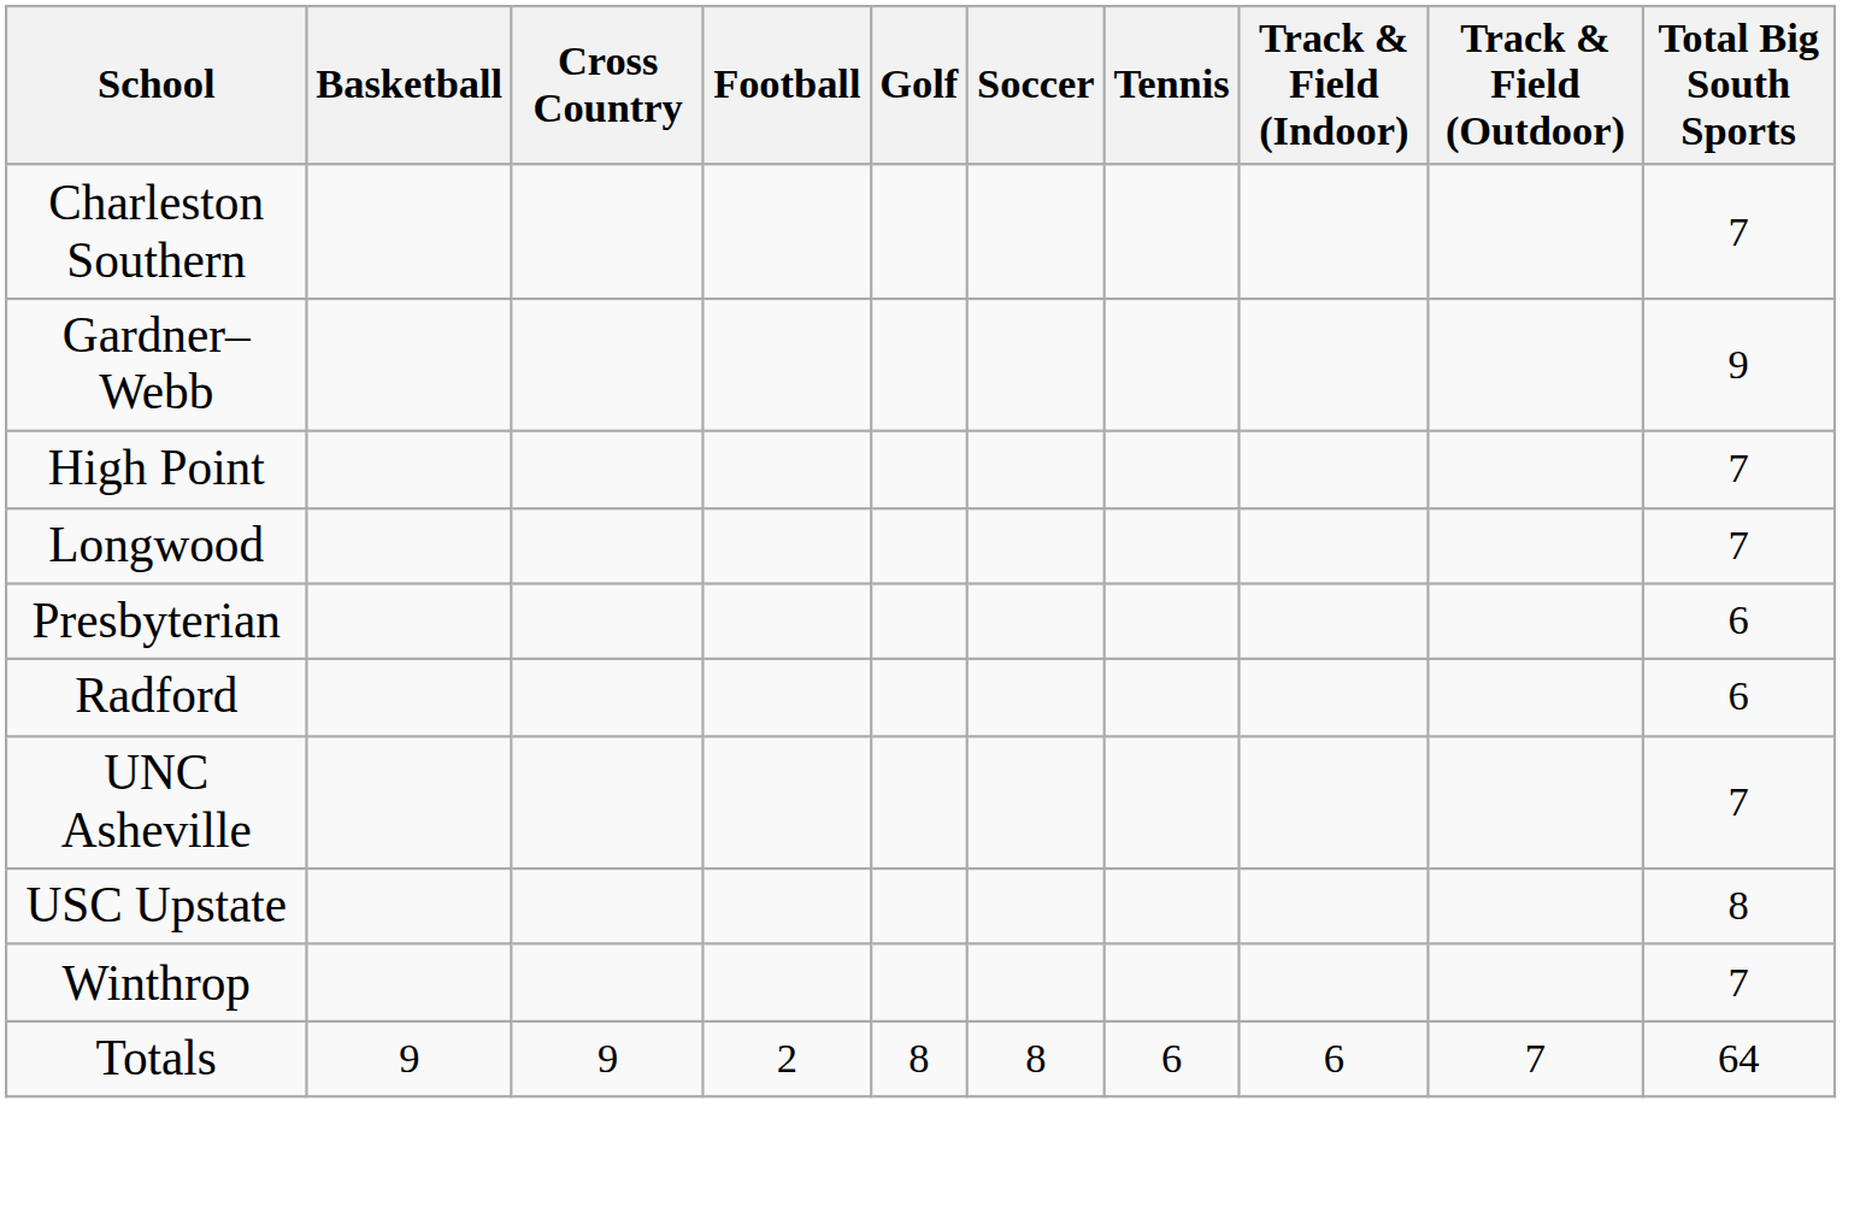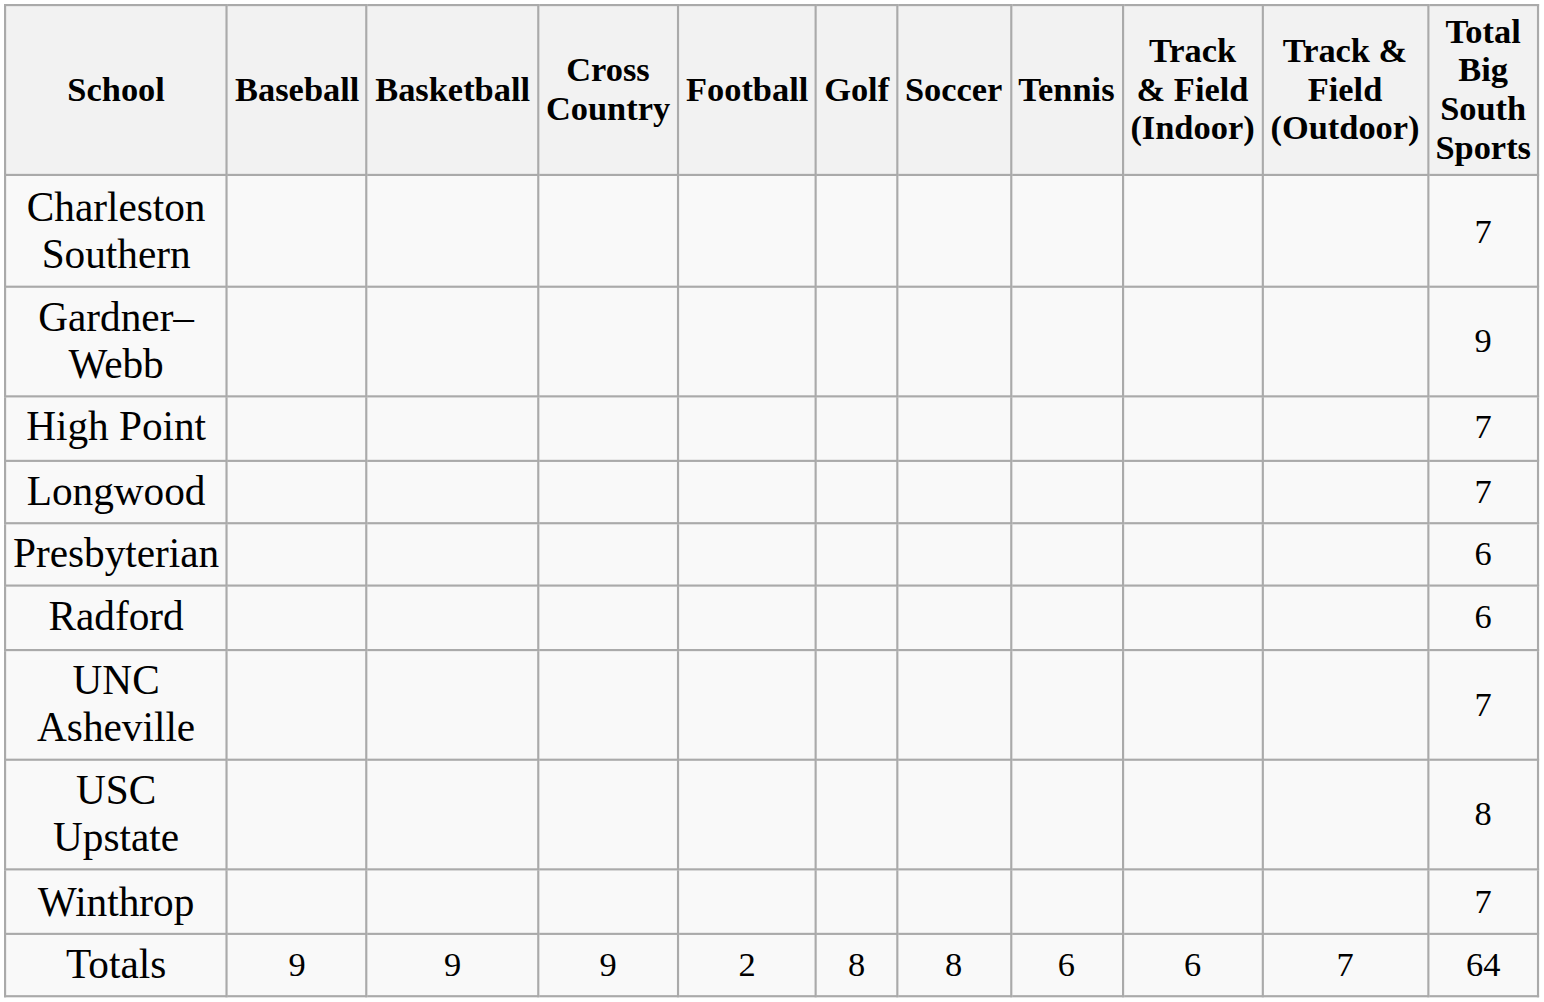 <table class="wikitable" style="text-align:center; width:80%; text-align:center;">
 <tr>
 <th>School</th>
+<th>Baseball</th>
 <th>Basketball</th>
 <th>Cross Country</th>
 <th>Football</th>
 <th>Golf</th>
 <th>Soccer</th>
 <th>Tennis</th>
 <th>Track & Field<br>(Indoor)</th>
 <th>Track & Field<br>(Outdoor)</th>
 <th>Total Big South Sports</th>
 </tr>
 <tr>
 <td><big>Charleston Southern</big></td>
 <td></td>
 <td></td>
 <td></td>
 <td></td>
 <td></td>
 <td></td>
 <td></td>
 <td></td>
+<td></td>
 <td>7</td>
 </tr>
 <tr>
 <td><big>Gardner–Webb</big></td>
+<td></td>
 <td></td>
 <td></td>
 <td></td>
 <td></td>
 <td></td>
 <td></td>
 <td></td>
 <td></td>
 <td>9</td>
 </tr>
 <tr>
 <td><big>High Point</big></td>
 <td></td>
 <td></td>
 <td></td>
 <td></td>
 <td></td>
 <td></td>
 <td></td>
 <td></td>
+<td></td>
 <td>7</td>
 </tr>
 <tr>
 <td><big>Longwood</big></td>
+<td></td>
 <td></td>
 <td></td>
 <td></td>
 <td></td>
 <td></td>
 <td></td>
 <td></td>
 <td></td>
 <td>7</td>
 </tr>
 <tr>
 <td><big>Presbyterian</big></td>
 <td></td>
 <td></td>
 <td></td>
 <td></td>
 <td></td>
 <td></td>
 <td></td>
 <td></td>
+<td></td>
 <td>6</td>
 </tr>
 <tr>
 <td><big>Radford</big></td>
+<td></td>
 <td></td>
 <td></td>
 <td></td>
 <td></td>
 <td></td>
 <td></td>
 <td></td>
 <td></td>
 <td>6</td>
 </tr>
 <tr>
 <td><big>UNC Asheville</big></td>
 <td></td>
 <td></td>
 <td></td>
 <td></td>
 <td></td>
 <td></td>
 <td></td>
 <td></td>
+<td></td>
 <td>7</td>
 </tr>
 <tr>
 <td><big>USC Upstate</big></td>
+<td></td>
 <td></td>
 <td></td>
 <td></td>
 <td></td>
 <td></td>
 <td></td>
 <td></td>
 <td></td>
 <td>8</td>
 </tr>
 <tr>
 <td><big>Winthrop</big></td>
 <td></td>
 <td></td>
 <td></td>
 <td></td>
 <td></td>
 <td></td>
 <td></td>
 <td></td>
+<td></td>
 <td>7</td>
 </tr>
 <tr>
 <td><big>Totals</big></td>
+<td>9</td>
 <td>9</td>
 <td>9</td>
 <td>2</td>
 <td>8</td>
 <td>8</td>
 <td>6</td>
 <td>6</td>
 <td>7</td>
 <td>64</td>
 </tr>
 </table>
